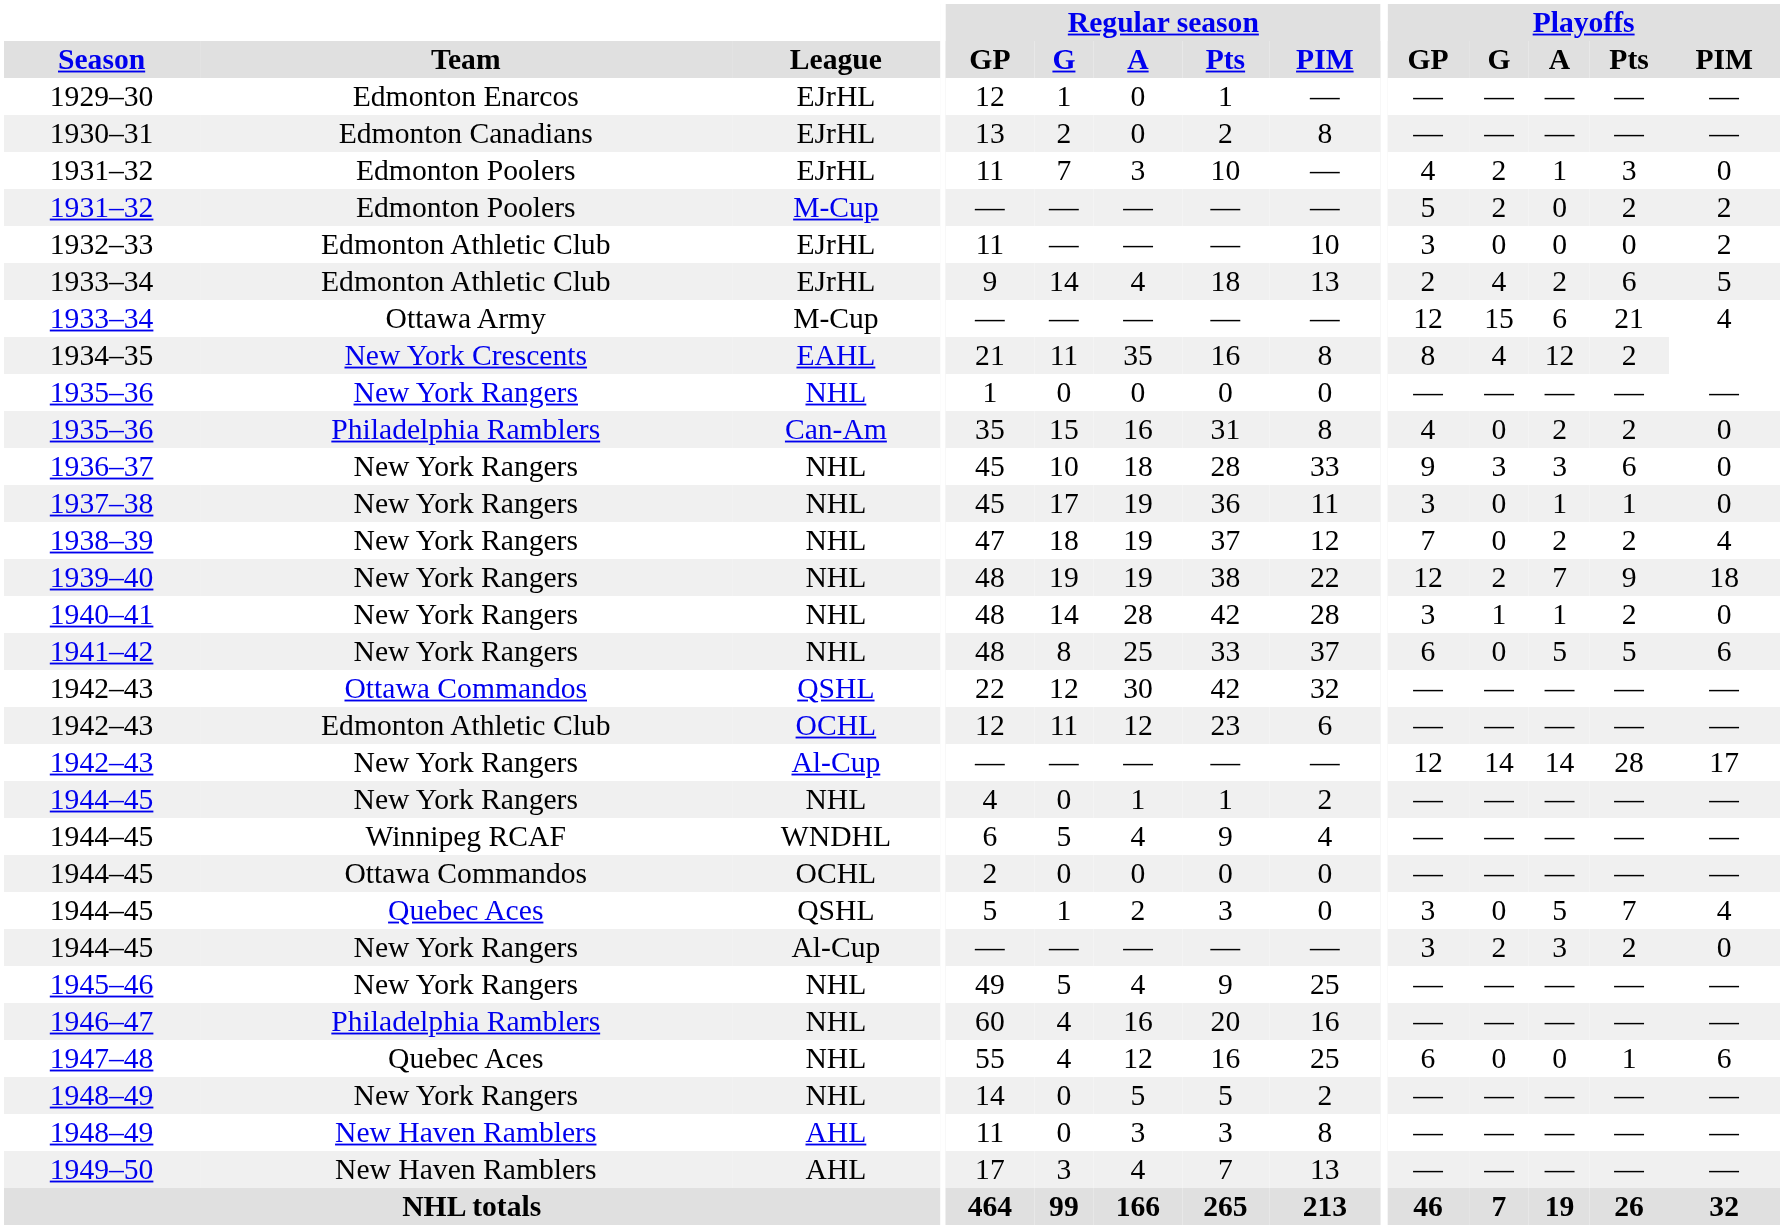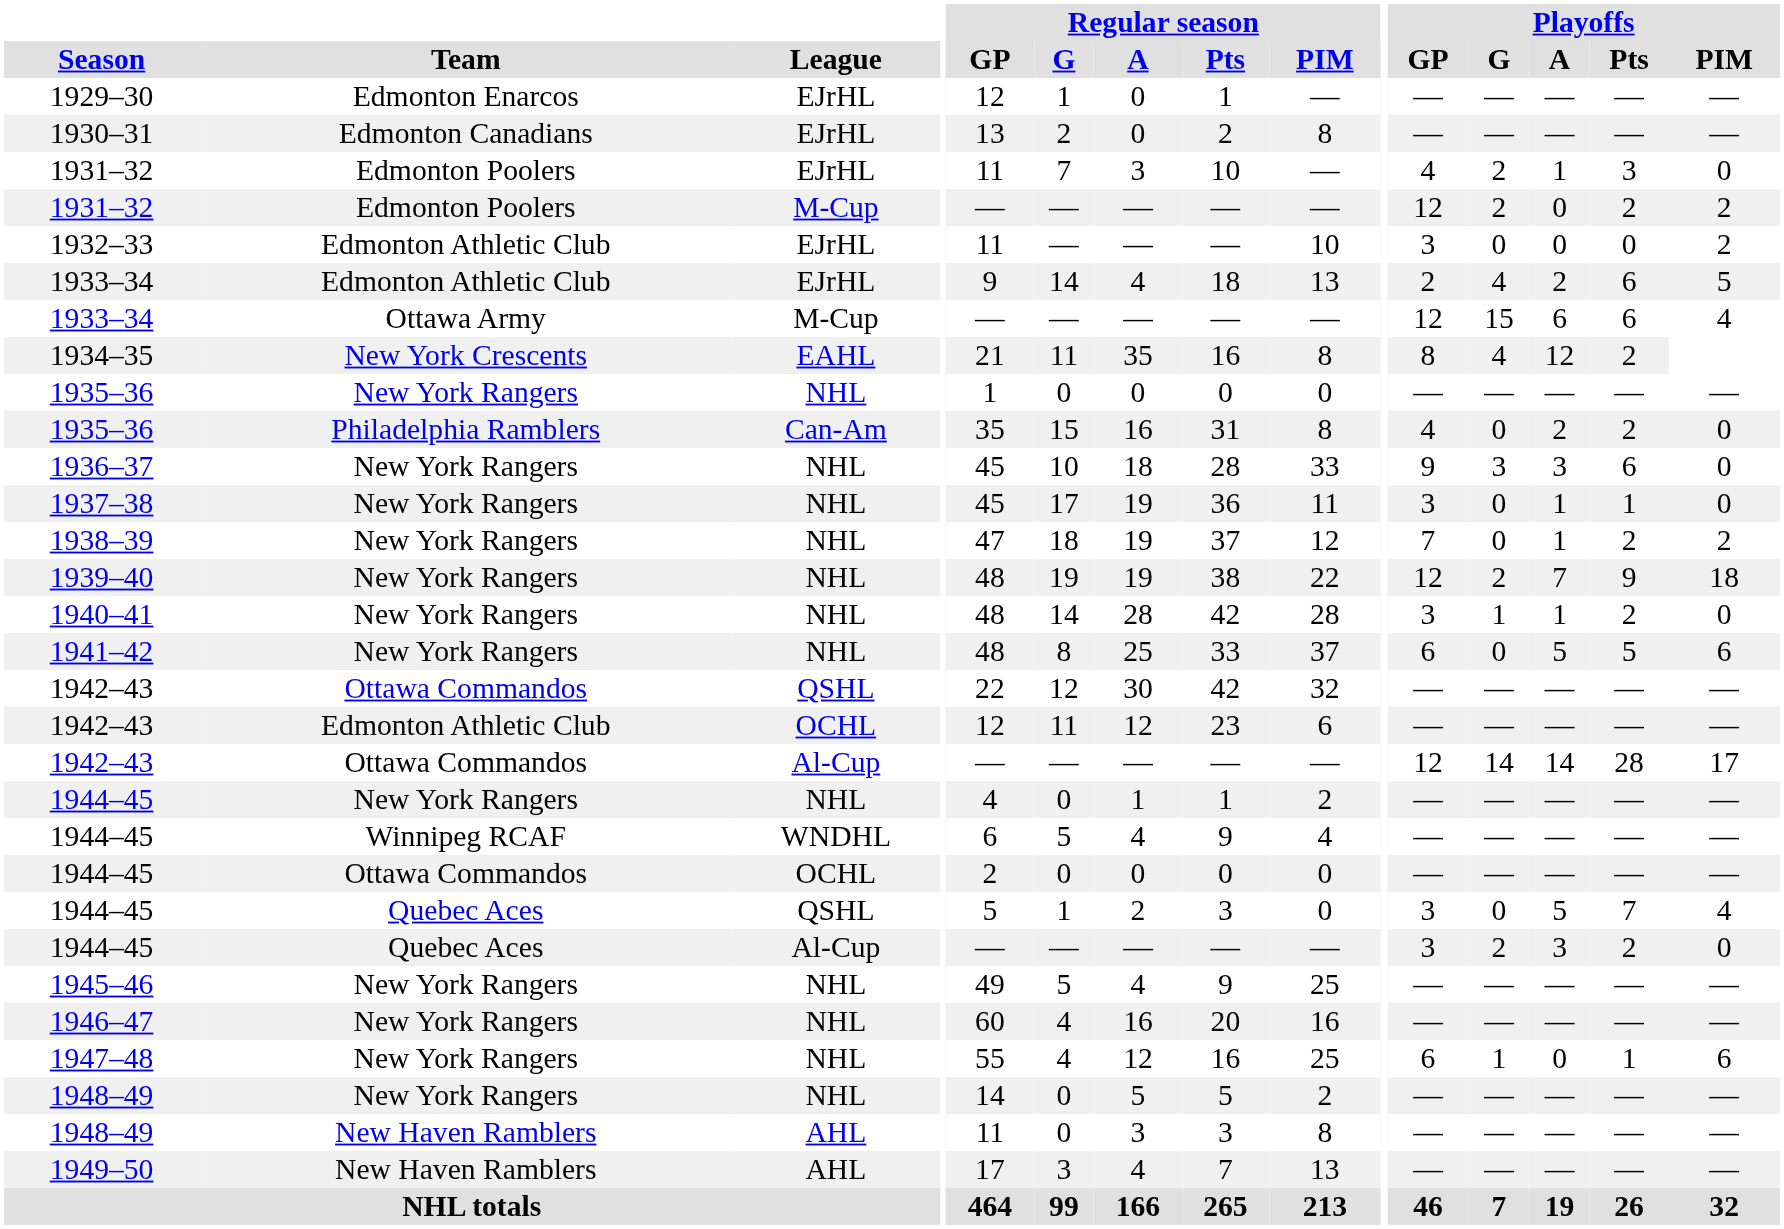 <table border="0" cellpadding="1" cellspacing="0" style="text-align:center; width:60em">
 <tr bgcolor="#e0e0e0">
 <th colspan="3" bgcolor="#ffffff"></th>
 <th rowspan="100" bgcolor="#ffffff"></th>
 <th colspan="5"><a href='#'>Regular season</a></th>
 <th rowspan="100" bgcolor="#ffffff"></th>
 <th colspan="5"><a href='#'>Playoffs</a></th>
 </tr>
 <tr bgcolor="#e0e0e0">
 <th><a href='#'>Season</a></th>
 <th>Team</th>
 <th>League</th>
 <th>GP</th>
 <th><a href='#'>G</a></th>
 <th><a href='#'>A</a></th>
 <th><a href='#'>Pts</a></th>
 <th><a href='#'>PIM</a></th>
 <th>GP</th>
 <th>G</th>
 <th>A</th>
 <th>Pts</th>
 <th>PIM</th>
 </tr>
 <tr>
 <td>1929–30</td>
 <td>Edmonton Enarcos</td>
 <td>EJrHL</td>
 <td>12</td>
 <td>1</td>
 <td>0</td>
 <td>1</td>
 <td>—</td>
 <td>—</td>
 <td>—</td>
 <td>—</td>
 <td>—</td>
 <td>—</td>
 </tr>
 <tr bgcolor="#f0f0f0">
 <td>1930–31</td>
 <td>Edmonton Canadians</td>
 <td>EJrHL</td>
 <td>13</td>
 <td>2</td>
 <td>0</td>
 <td>2</td>
 <td>8</td>
 <td>—</td>
 <td>—</td>
 <td>—</td>
 <td>—</td>
 <td>—</td>
 </tr>
 <tr>
 <td>1931–32</td>
 <td>Edmonton Poolers</td>
 <td>EJrHL</td>
 <td>11</td>
 <td>7</td>
 <td>3</td>
 <td>10</td>
 <td>—</td>
 <td>4</td>
 <td>2</td>
 <td>1</td>
 <td>3</td>
 <td>0</td>
 </tr>
 <tr bgcolor="#f0f0f0">
 <td><a href='#'>1931–32</a></td>
 <td>Edmonton Poolers</td>
 <td><a href='#'>M-Cup</a></td>
 <td>—</td>
 <td>—</td>
 <td>—</td>
 <td>—</td>
 <td>—</td>
-<td>5</td>
+<td>12</td>
 <td>2</td>
 <td>0</td>
 <td>2</td>
 <td>2</td>
 </tr>
 <tr>
 <td>1932–33</td>
 <td>Edmonton Athletic Club</td>
 <td>EJrHL</td>
 <td>11</td>
 <td>—</td>
 <td>—</td>
 <td>—</td>
 <td>10</td>
 <td>3</td>
 <td>0</td>
 <td>0</td>
 <td>0</td>
 <td>2</td>
 </tr>
 <tr bgcolor="#f0f0f0">
 <td>1933–34</td>
 <td>Edmonton Athletic Club</td>
 <td>EJrHL</td>
 <td>9</td>
 <td>14</td>
 <td>4</td>
 <td>18</td>
 <td>13</td>
 <td>2</td>
 <td>4</td>
 <td>2</td>
 <td>6</td>
 <td>5</td>
 </tr>
 <tr>
 <td><a href='#'>1933–34</a></td>
 <td>Ottawa Army</td>
 <td>M-Cup</td>
 <td>—</td>
 <td>—</td>
 <td>—</td>
 <td>—</td>
 <td>—</td>
 <td>12</td>
 <td>15</td>
 <td>6</td>
-<td>21</td>
+<td>6</td>
 <td>4</td>
 </tr>
 <tr bgcolor="#f0f0f0">
 <td>1934–35</td>
 <td><a href='#'>New York Crescents</a></td>
 <td><a href='#'>EAHL</a></td>
 <td>21</td>
 <td 24>11</td>
 <td>35</td>
 <td>16</td>
 <td>8</td>
 <td>8</td>
 <td>4</td>
 <td>12</td>
 <td>2</td>
 </tr>
 <tr>
 <td><a href='#'>1935–36</a></td>
 <td><a href='#'>New York Rangers</a></td>
 <td><a href='#'>NHL</a></td>
 <td>1</td>
 <td>0</td>
 <td>0</td>
 <td>0</td>
 <td>0</td>
 <td>—</td>
 <td>—</td>
 <td>—</td>
 <td>—</td>
 <td>—</td>
 </tr>
 <tr bgcolor="#f0f0f0">
 <td><a href='#'>1935–36</a></td>
 <td><a href='#'>Philadelphia Ramblers</a></td>
 <td><a href='#'>Can-Am</a></td>
 <td>35</td>
 <td>15</td>
 <td>16</td>
 <td>31</td>
 <td>8</td>
 <td>4</td>
 <td>0</td>
 <td>2</td>
 <td>2</td>
 <td>0</td>
 </tr>
 <tr>
 <td><a href='#'>1936–37</a></td>
 <td>New York Rangers</td>
 <td>NHL</td>
 <td>45</td>
 <td>10</td>
 <td>18</td>
 <td>28</td>
 <td>33</td>
 <td>9</td>
 <td>3</td>
 <td>3</td>
 <td>6</td>
 <td>0</td>
 </tr>
 <tr bgcolor="#f0f0f0">
 <td><a href='#'>1937–38</a></td>
 <td>New York Rangers</td>
 <td>NHL</td>
 <td>45</td>
 <td>17</td>
 <td>19</td>
 <td>36</td>
 <td>11</td>
 <td>3</td>
 <td>0</td>
 <td>1</td>
 <td>1</td>
 <td>0</td>
 </tr>
 <tr>
 <td><a href='#'>1938–39</a></td>
 <td>New York Rangers</td>
 <td>NHL</td>
 <td>47</td>
 <td>18</td>
 <td>19</td>
 <td>37</td>
 <td>12</td>
 <td>7</td>
 <td>0</td>
+<td>1</td>
 <td>2</td>
 <td>2</td>
-<td>4</td>
 </tr>
 <tr bgcolor="#f0f0f0">
 <td><a href='#'>1939–40</a></td>
 <td>New York Rangers</td>
 <td>NHL</td>
 <td>48</td>
 <td>19</td>
 <td>19</td>
 <td>38</td>
 <td>22</td>
 <td>12</td>
 <td>2</td>
 <td>7</td>
 <td>9</td>
 <td>18</td>
 </tr>
 <tr>
 <td><a href='#'>1940–41</a></td>
 <td>New York Rangers</td>
 <td>NHL</td>
 <td>48</td>
 <td>14</td>
 <td>28</td>
 <td>42</td>
 <td>28</td>
 <td>3</td>
 <td>1</td>
 <td>1</td>
 <td>2</td>
 <td>0</td>
 </tr>
 <tr bgcolor="#f0f0f0">
 <td><a href='#'>1941–42</a></td>
 <td>New York Rangers</td>
 <td>NHL</td>
 <td>48</td>
 <td>8</td>
 <td>25</td>
 <td>33</td>
 <td>37</td>
 <td>6</td>
 <td>0</td>
 <td>5</td>
 <td>5</td>
 <td>6</td>
 </tr>
 <tr>
 <td>1942–43</td>
 <td><a href='#'>Ottawa Commandos</a></td>
 <td><a href='#'>QSHL</a></td>
 <td>22</td>
 <td>12</td>
 <td>30</td>
 <td>42</td>
 <td>32</td>
 <td>—</td>
 <td>—</td>
 <td>—</td>
 <td>—</td>
 <td>—</td>
 </tr>
 <tr bgcolor="#f0f0f0">
 <td>1942–43</td>
 <td>Edmonton Athletic Club</td>
 <td><a href='#'>OCHL</a></td>
 <td>12</td>
 <td>11</td>
 <td>12</td>
 <td>23</td>
 <td>6</td>
 <td>—</td>
 <td>—</td>
 <td>—</td>
 <td>—</td>
 <td>—</td>
 </tr>
 <tr>
 <td><a href='#'>1942–43</a></td>
-<td>New York Rangers</td>
+<td>Ottawa Commandos</td>
 <td><a href='#'>Al-Cup</a></td>
 <td>—</td>
 <td>—</td>
 <td>—</td>
 <td>—</td>
 <td>—</td>
 <td>12</td>
 <td>14</td>
 <td>14</td>
 <td>28</td>
 <td>17</td>
 </tr>
 <tr bgcolor="#f0f0f0">
 <td><a href='#'>1944–45</a></td>
 <td>New York Rangers</td>
 <td>NHL</td>
 <td>4</td>
 <td>0</td>
 <td>1</td>
 <td>1</td>
 <td>2</td>
 <td>—</td>
 <td>—</td>
 <td>—</td>
 <td>—</td>
 <td>—</td>
 </tr>
 <tr>
 <td>1944–45</td>
 <td>Winnipeg RCAF</td>
 <td>WNDHL</td>
 <td>6</td>
 <td>5</td>
 <td>4</td>
 <td>9</td>
 <td>4</td>
 <td>—</td>
 <td>—</td>
 <td>—</td>
 <td>—</td>
 <td>—</td>
 </tr>
 <tr bgcolor="#f0f0f0">
 <td>1944–45</td>
 <td>Ottawa Commandos</td>
 <td>OCHL</td>
 <td>2</td>
 <td>0</td>
 <td>0</td>
 <td>0</td>
 <td>0</td>
 <td>—</td>
 <td>—</td>
 <td>—</td>
 <td>—</td>
 <td>—</td>
 </tr>
 <tr>
 <td>1944–45</td>
 <td><a href='#'>Quebec Aces</a></td>
 <td>QSHL</td>
 <td>5</td>
 <td>1</td>
 <td>2</td>
 <td>3</td>
 <td>0</td>
 <td>3</td>
 <td>0</td>
 <td>5</td>
 <td>7</td>
 <td>4</td>
 </tr>
 <tr bgcolor="#f0f0f0">
 <td>1944–45</td>
-<td>New York Rangers</td>
+<td>Quebec Aces</td>
 <td>Al-Cup</td>
 <td>—</td>
 <td>—</td>
 <td>—</td>
 <td>—</td>
 <td>—</td>
 <td>3</td>
 <td>2</td>
 <td>3</td>
 <td>2</td>
 <td>0</td>
 </tr>
 <tr>
 <td><a href='#'>1945–46</a></td>
 <td>New York Rangers</td>
 <td>NHL</td>
 <td>49</td>
 <td>5</td>
 <td>4</td>
 <td>9</td>
 <td>25</td>
 <td>—</td>
 <td>—</td>
 <td>—</td>
 <td>—</td>
 <td>—</td>
 </tr>
 <tr bgcolor="#f0f0f0">
 <td><a href='#'>1946–47</a></td>
-<td><a href='#'>Philadelphia Ramblers</a></td>
+<td>New York Rangers</td>
 <td>NHL</td>
 <td>60</td>
 <td>4</td>
 <td>16</td>
 <td>20</td>
 <td>16</td>
 <td>—</td>
 <td>—</td>
 <td>—</td>
 <td>—</td>
 <td>—</td>
 </tr>
 <tr>
 <td><a href='#'>1947–48</a></td>
-<td>Quebec Aces</td>
+<td>New York Rangers</td>
 <td>NHL</td>
 <td>55</td>
 <td>4</td>
 <td>12</td>
 <td>16</td>
 <td>25</td>
 <td>6</td>
-<td>0</td>
+<td>1</td>
 <td>0</td>
 <td>1</td>
 <td>6</td>
 </tr>
 <tr bgcolor="#f0f0f0">
 <td><a href='#'>1948–49</a></td>
 <td>New York Rangers</td>
 <td>NHL</td>
 <td>14</td>
 <td>0</td>
 <td>5</td>
 <td>5</td>
 <td>2</td>
 <td>—</td>
 <td>—</td>
 <td>—</td>
 <td>—</td>
 <td>—</td>
 </tr>
 <tr>
 <td><a href='#'>1948–49</a></td>
 <td><a href='#'>New Haven Ramblers</a></td>
 <td><a href='#'>AHL</a></td>
 <td>11</td>
 <td>0</td>
 <td>3</td>
 <td>3</td>
 <td>8</td>
 <td>—</td>
 <td>—</td>
 <td>—</td>
 <td>—</td>
 <td>—</td>
 </tr>
 <tr bgcolor="#f0f0f0">
 <td><a href='#'>1949–50</a></td>
 <td>New Haven Ramblers</td>
 <td>AHL</td>
 <td>17</td>
 <td>3</td>
 <td>4</td>
 <td>7</td>
 <td>13</td>
 <td>—</td>
 <td>—</td>
 <td>—</td>
 <td>—</td>
 <td>—</td>
 </tr>
 <tr bgcolor="#e0e0e0">
 <th colspan="3">NHL totals</th>
 <th>464</th>
 <th>99</th>
 <th>166</th>
 <th>265</th>
 <th>213</th>
 <th>46</th>
 <th>7</th>
 <th>19</th>
 <th>26</th>
 <th>32</th>
 </tr>
 </table>
